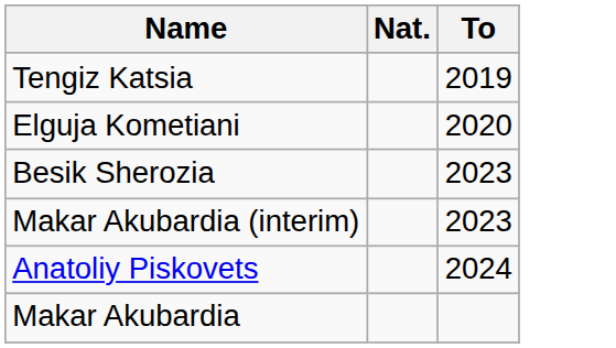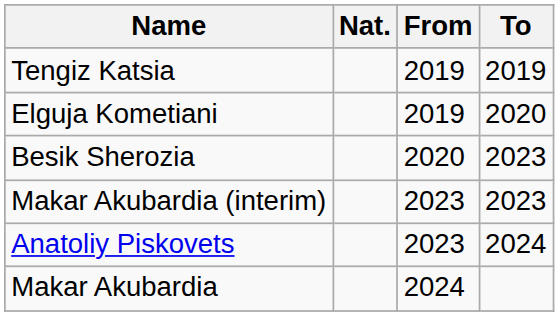 <table class="wikitable sortable" style="text-align: left; font-size: 100%;">
 <tr>
 <th>Name</th>
 <th>Nat.</th>
+<th>From</th>
 <th>To</th>
 </tr>
 <tr>
 <td>Tengiz Katsia</td>
 <td></td>
 <td>2019</td>
+<td>2019</td>
 </tr>
 <tr>
 <td>Elguja Kometiani</td>
 <td></td>
+<td>2019</td>
 <td>2020</td>
 </tr>
 <tr>
 <td>Besik Sherozia</td>
 <td></td>
+<td>2020</td>
 <td>2023</td>
 </tr>
 <tr>
 <td>Makar Akubardia (interim)</td>
 <td></td>
 <td>2023</td>
+<td>2023</td>
 </tr>
 <tr>
 <td><a href='#'>Anatoliy Piskovets</a></td>
 <td></td>
+<td>2023</td>
 <td>2024</td>
 </tr>
 <tr>
 <td>Makar Akubardia</td>
 <td></td>
+<td>2024</td>
 <td></td>
 </tr>
 </table>
